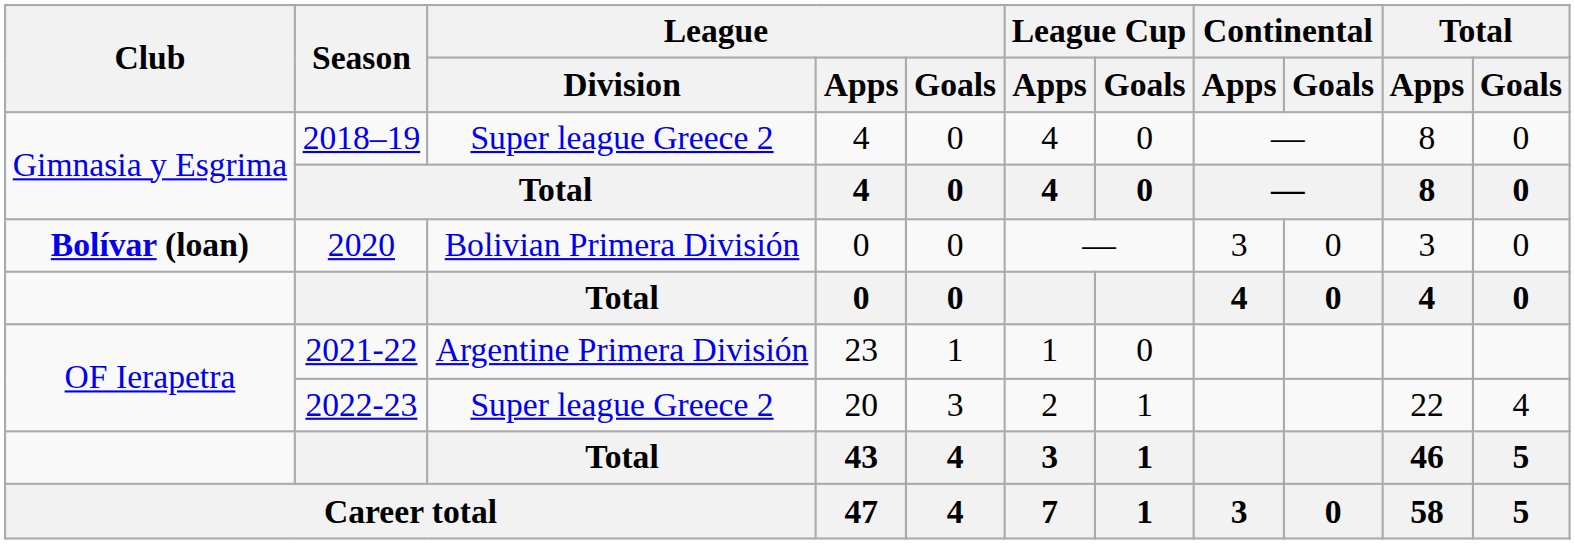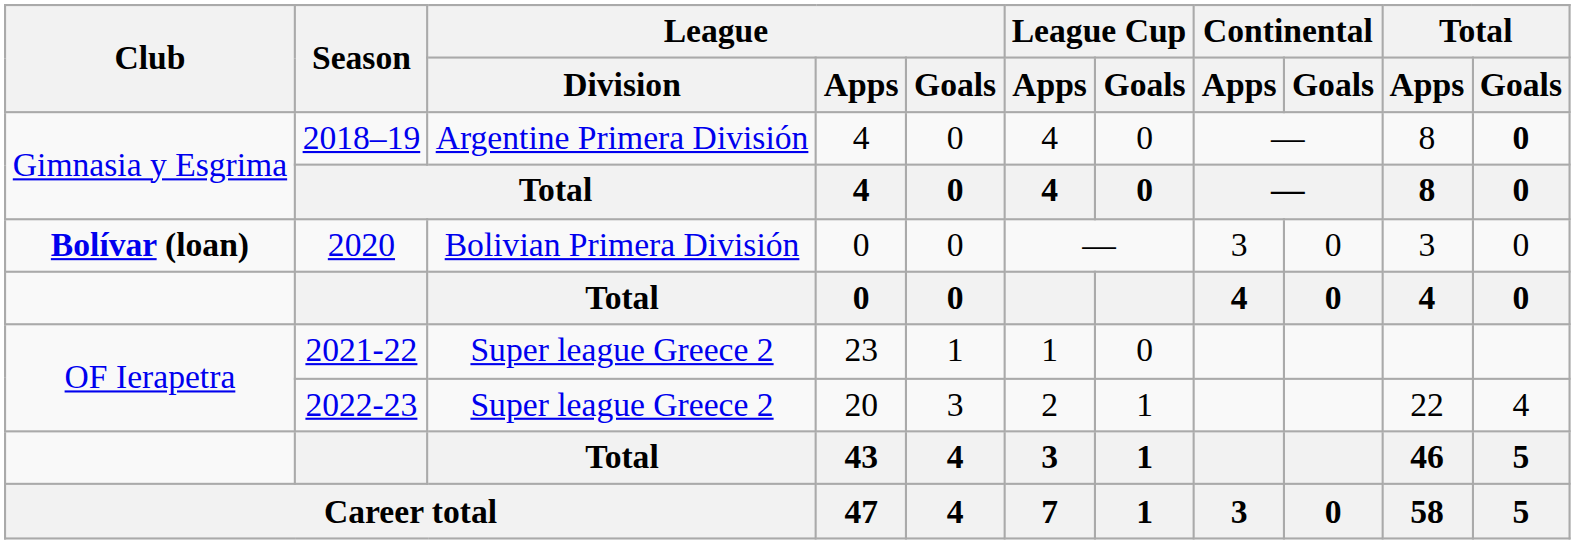 <table class="wikitable" style="text-align:center">
 <tr>
 <th rowspan="2">Club</th>
 <th rowspan="2">Season</th>
 <th colspan="3">League</th>
 <th colspan="2">League Cup</th>
 <th colspan="2">Continental</th>
 <th colspan="2">Total</th>
 </tr>
 <tr>
 <th>Division</th>
 <th>Apps</th>
 <th>Goals</th>
 <th>Apps</th>
 <th>Goals</th>
 <th>Apps</th>
 <th>Goals</th>
 <th>Apps</th>
 <th>Goals</th>
 </tr>
 <tr>
 <td rowspan="2"><a href='#'>Gimnasia y Esgrima</a></td>
 <td><a href='#'>2018–19</a></td>
-<td><a href='#'>Super league Greece 2</a></td>
+<td><a href='#'>Argentine Primera División</a></td>
 <td>4</td>
 <td>0</td>
 <td>4</td>
 <td>0</td>
 <td colspan="2">—</td>
 <td>8</td>
-<td>0</td>
+<td><strong>0</strong></td>
 </tr>
 <tr>
 <th colspan="2">Total</th>
 <th>4</th>
 <th>0</th>
 <th>4</th>
 <th>0</th>
 <th colspan="2">—</th>
 <th>8</th>
 <th>0</th>
 </tr>
 <tr>
 <td rowspan="1"><strong><a href='#'>Bolívar</a> (loan)</strong></td>
 <td><a href='#'>2020</a></td>
 <td rowspan="1"><a href='#'>Bolivian Primera División</a></td>
 <td>0</td>
 <td>0</td>
 <td colspan="2">—</td>
 <td>3</td>
 <td>0</td>
 <td>3</td>
 <td>0</td>
 </tr>
 <tr>
 <td></td>
 <th></th>
 <th>Total</th>
 <th>0</th>
 <th>0</th>
 <th></th>
 <th></th>
 <th>4</th>
 <th>0</th>
 <th>4</th>
 <th>0</th>
 </tr>
 <tr>
 <td rowspan="2"><a href='#'>OF Ierapetra</a></td>
 <td><a href='#'>2021-22</a></td>
-<td><a href='#'>Argentine Primera División</a></td>
+<td><a href='#'>Super league Greece 2</a></td>
 <td>23</td>
 <td>1</td>
 <td>1</td>
 <td>0</td>
 <td></td>
 <td></td>
 <td></td>
 <td></td>
 </tr>
 <tr>
 <td><a href='#'>2022-23</a></td>
 <td><a href='#'>Super league Greece 2</a></td>
 <td>20</td>
 <td>3</td>
 <td>2</td>
 <td>1</td>
 <td></td>
 <td></td>
 <td>22</td>
 <td>4</td>
 </tr>
 <tr>
 <td></td>
 <th></th>
 <th>Total</th>
 <th>43</th>
 <th>4</th>
 <th>3</th>
 <th>1</th>
 <th></th>
 <th></th>
 <th>46</th>
 <th>5</th>
 </tr>
 <tr>
 <th colspan="3">Career total</th>
 <th>47</th>
 <th>4</th>
 <th>7</th>
 <th>1</th>
 <th>3</th>
 <th>0</th>
 <th>58</th>
 <th>5</th>
 </tr>
 </table>
